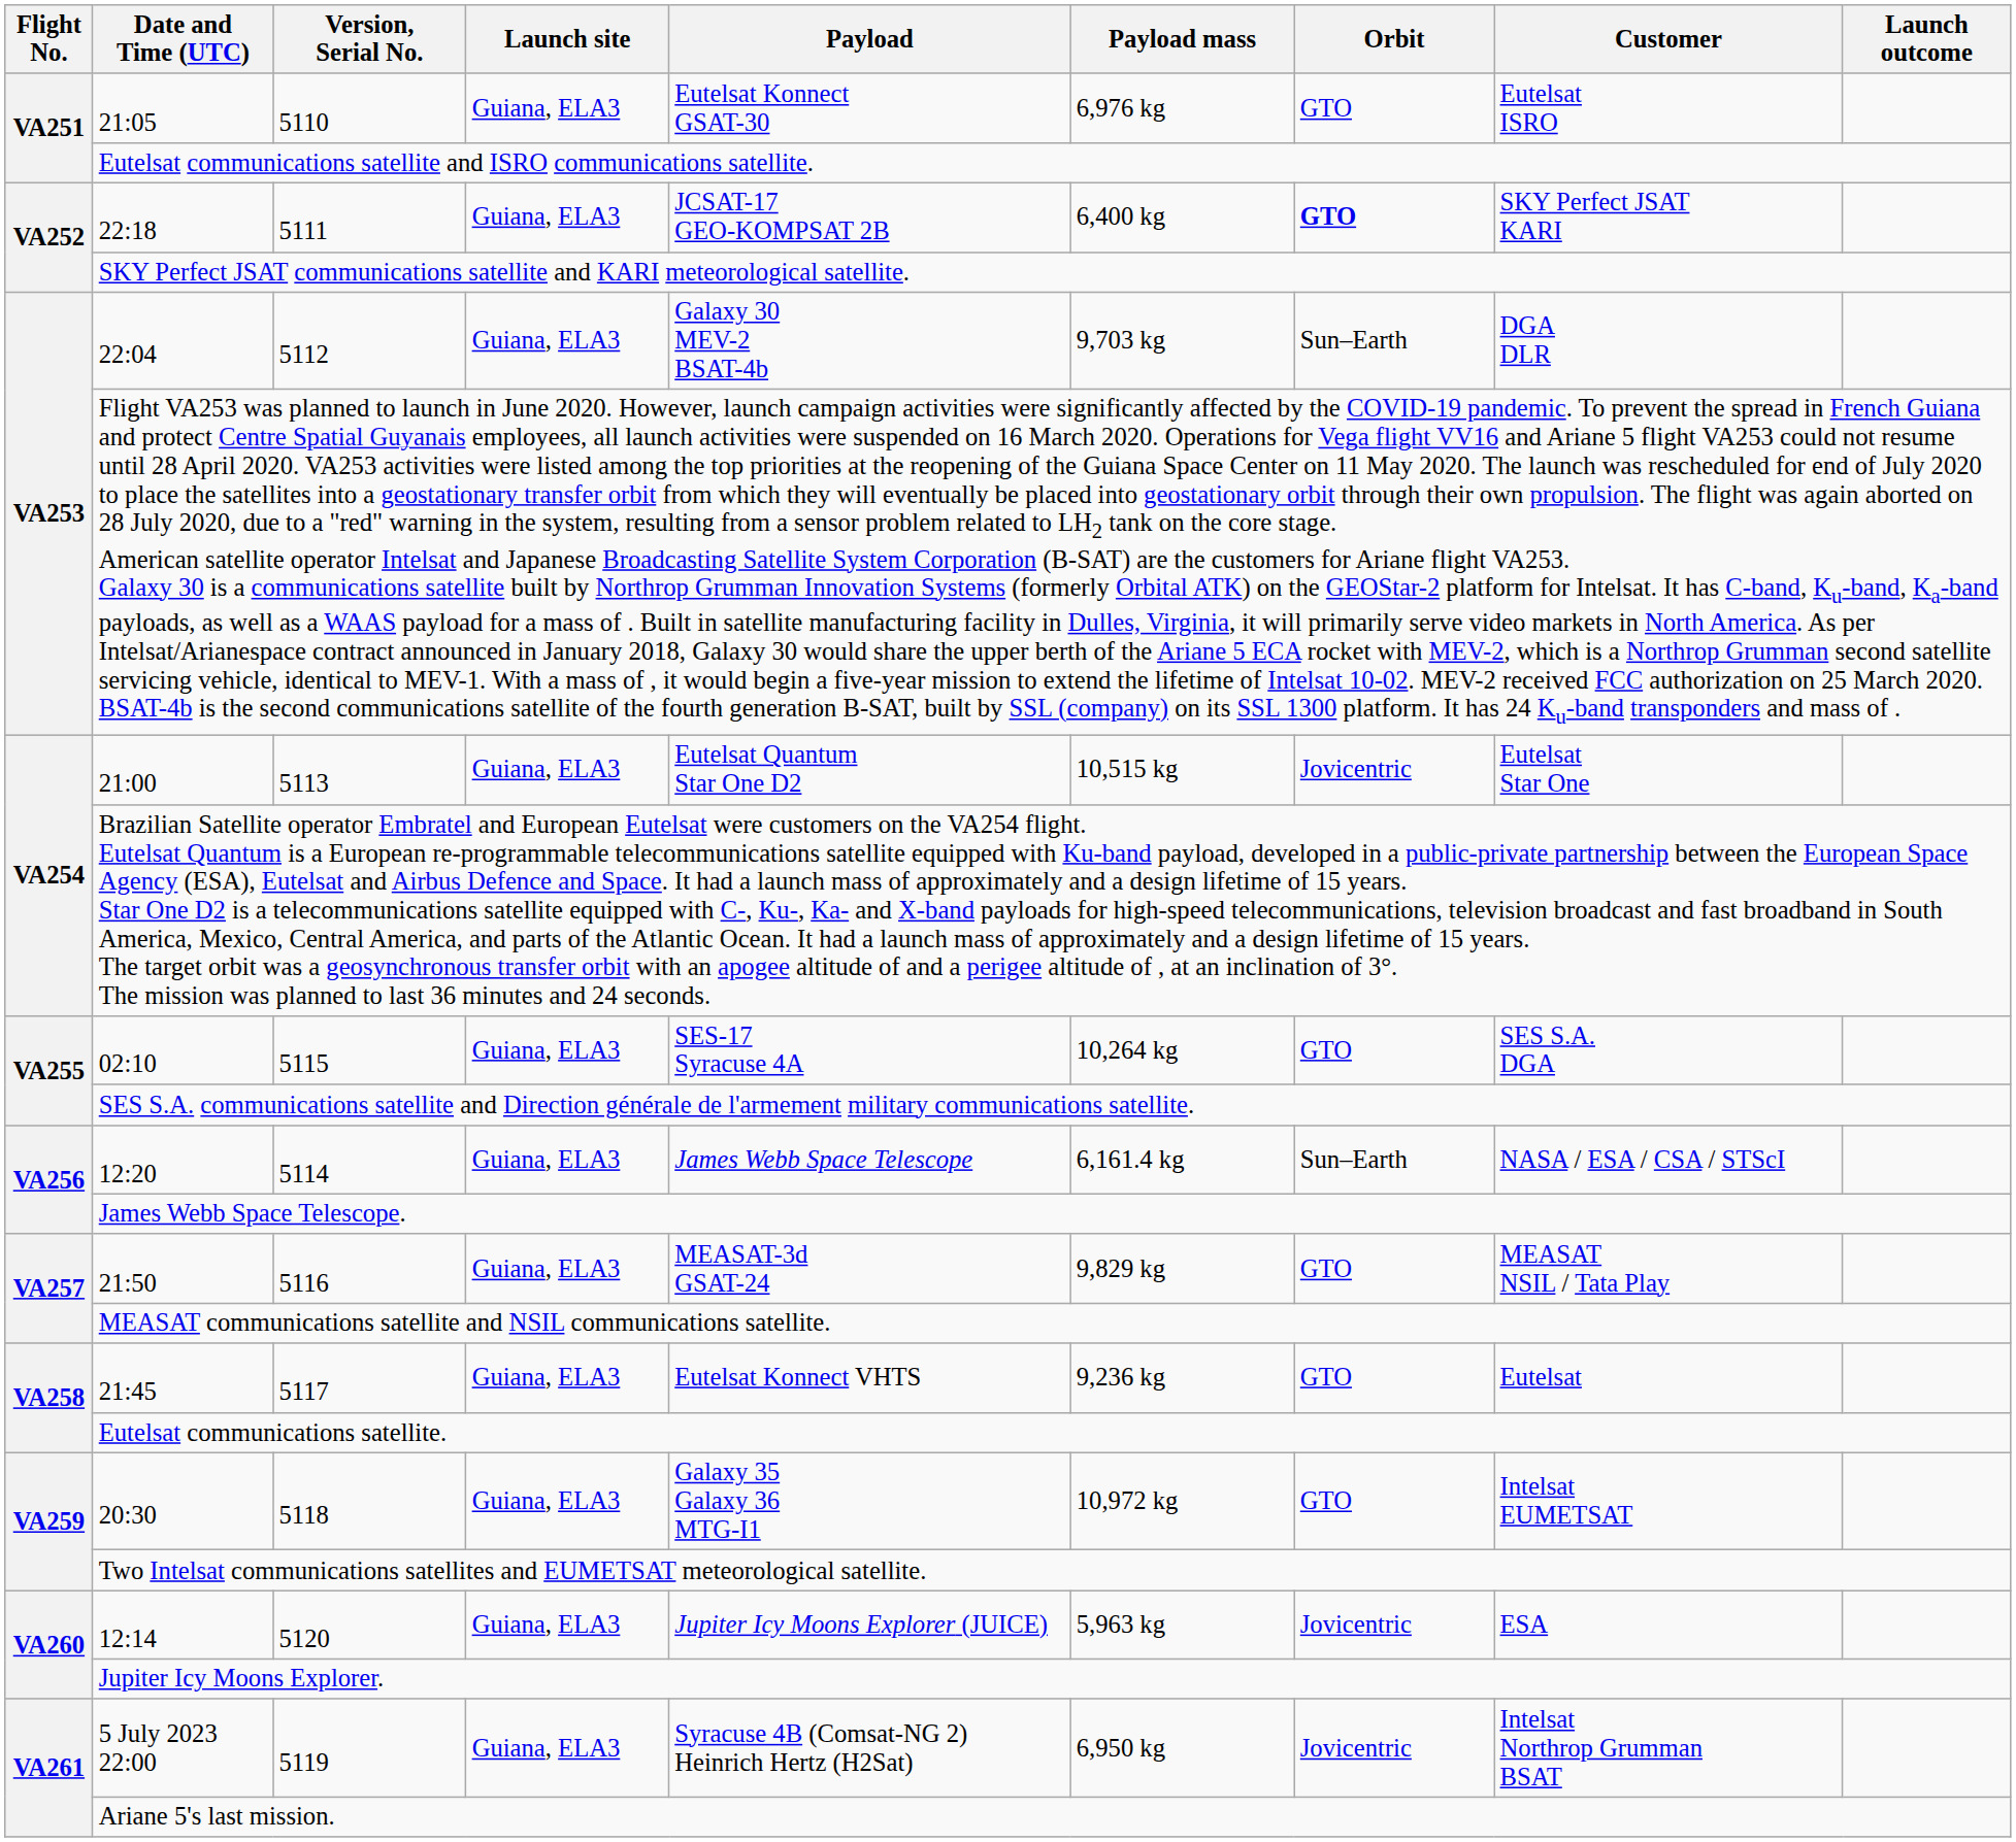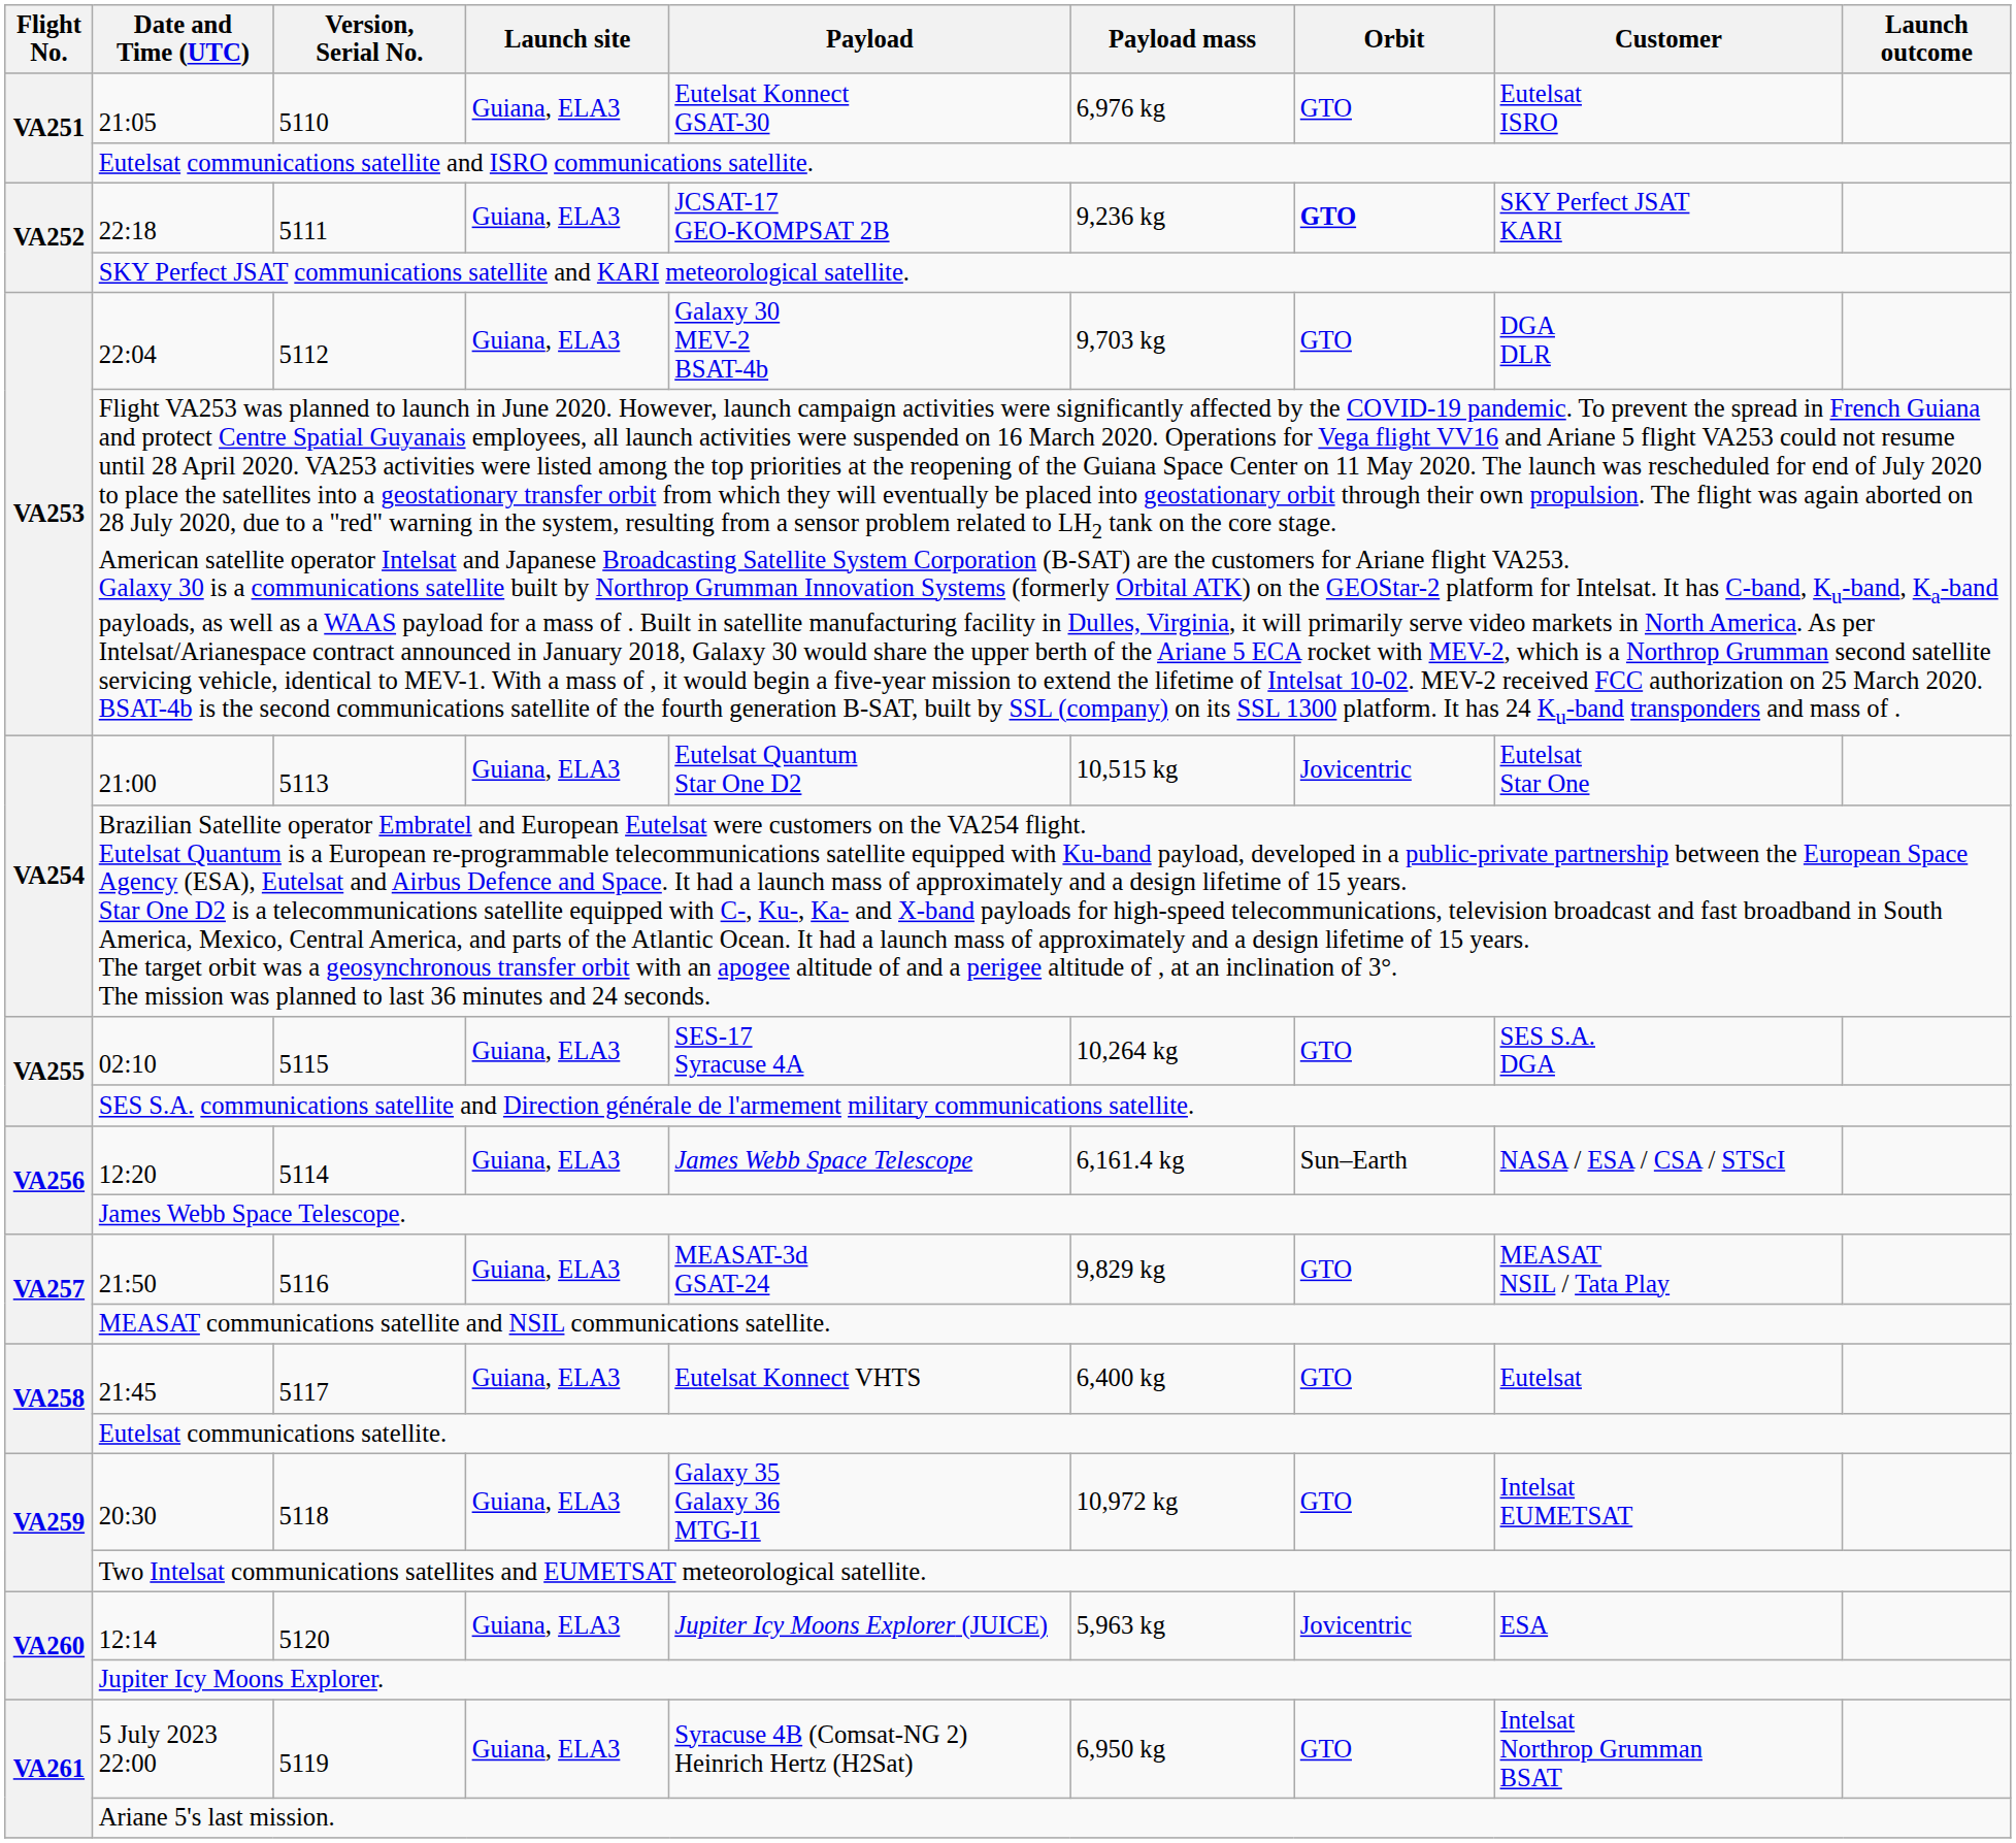 <table class="wikitable sticky-header" style="width: 100%;">
 <tr>
 <th scope="col">Flight No.</th>
 <th scope="col">Date and<br>Time (<a href='#'>UTC</a>)</th>
 <th scope="col">Version,<br>Serial No.</th>
 <th scope="col">Launch site</th>
 <th scope="col">Payload</th>
 <th scope="col">Payload mass</th>
 <th scope="col">Orbit</th>
 <th scope="col">Customer</th>
 <th scope="col">Launch<br>outcome</th>
 </tr>
 <tr>
 <th scope="row" rowspan=2>VA251</th>
 <td><br>21:05</td>
 <td><br>5110</td>
 <td><a href='#'>Guiana</a>, <a href='#'>ELA3</a></td>
 <td><a href='#'>Eutelsat Konnect</a><br><a href='#'>GSAT-30</a></td>
 <td>6,976 kg</td>
 <td><a href='#'>GTO</a></td>
 <td><a href='#'>Eutelsat</a><br><a href='#'>ISRO</a></td>
 <td></td>
 </tr>
 <tr>
 <td colspan="8"><a href='#'>Eutelsat</a> <a href='#'>communications satellite</a> and <a href='#'>ISRO</a> <a href='#'>communications satellite</a>.</td>
 </tr>
 <tr>
 <th scope="row" rowspan=2>VA252</th>
 <td><br>22:18</td>
 <td><br>5111</td>
 <td><a href='#'>Guiana</a>, <a href='#'>ELA3</a></td>
 <td><a href='#'>JCSAT-17</a><br><a href='#'>GEO-KOMPSAT 2B</a></td>
-<td>6,400 kg</td>
+<td>9,236 kg</td>
 <td><strong><a href='#'>GTO</a></strong></td>
 <td><a href='#'>SKY Perfect JSAT</a><br><a href='#'>KARI</a></td>
 <td></td>
 </tr>
 <tr>
 <td colspan="8"><a href='#'>SKY Perfect JSAT</a> <a href='#'>communications satellite</a> and <a href='#'>KARI</a> <a href='#'>meteorological satellite</a>.</td>
 </tr>
 <tr>
 <th scope="row" rowspan=2>VA253</th>
 <td><br>22:04</td>
 <td><br>5112</td>
 <td><a href='#'>Guiana</a>, <a href='#'>ELA3</a></td>
 <td><a href='#'>Galaxy 30</a><br><a href='#'>MEV-2</a><br><a href='#'>BSAT-4b</a></td>
 <td>9,703 kg</td>
-<td>Sun–Earth </td>
+<td><a href='#'>GTO</a></td>
 <td><a href='#'>DGA</a><br><a href='#'>DLR</a></td>
 <td></td>
 </tr>
 <tr>
 <td colspan="8">Flight VA253 was planned to launch in June 2020. However, launch campaign activities were significantly affected by the <a href='#'>COVID-19 pandemic</a>. To prevent the spread in <a href='#'>French Guiana</a> and protect <a href='#'>Centre Spatial Guyanais</a> employees, all launch activities were suspended on 16 March 2020. Operations for <a href='#'>Vega flight VV16</a> and Ariane 5 flight VA253 could not resume until 28 April 2020. VA253 activities were listed among the top priorities at the reopening of the Guiana Space Center on 11 May 2020. The launch was rescheduled for end of July 2020 to place the satellites into a <a href='#'>geostationary transfer orbit</a> from which they will eventually be placed into <a href='#'>geostationary orbit</a> through their own <a href='#'>propulsion</a>. The flight was again aborted on 28 July 2020, due to a "red" warning in the system, resulting from a sensor problem related to LH<sub>2</sub> tank on the core stage.<br>American satellite operator <a href='#'>Intelsat</a> and Japanese <a href='#'>Broadcasting Satellite System Corporation</a> (B-SAT) are the customers for Ariane flight VA253.<br><a href='#'>Galaxy 30</a> is a <a href='#'>communications satellite</a> built by <a href='#'>Northrop Grumman Innovation Systems</a> (formerly <a href='#'>Orbital ATK</a>) on the <a href='#'>GEOStar-2</a> platform for Intelsat. It has <a href='#'>C-band</a>, <a href='#'>K<sub>u</sub>-band</a>, <a href='#'>K<sub>a</sub>-band</a> payloads, as well as a <a href='#'>WAAS</a> payload for a mass of . Built in satellite manufacturing facility in <a href='#'>Dulles, Virginia</a>, it will primarily serve video markets in <a href='#'>North America</a>. As per Intelsat/Arianespace contract announced in January 2018, Galaxy 30 would share the upper berth of the <a href='#'>Ariane 5 ECA</a> rocket with <a href='#'>MEV-2</a>, which is a <a href='#'>Northrop Grumman</a> second satellite servicing vehicle, identical to MEV-1. With a mass of , it would begin a five-year mission to extend the lifetime of <a href='#'>Intelsat 10-02</a>. MEV-2 received <a href='#'>FCC</a> authorization on 25 March 2020.<br><a href='#'>BSAT-4b</a> is the second communications satellite of the fourth generation B-SAT, built by <a href='#'>SSL (company)</a> on its <a href='#'>SSL 1300</a> platform. It has 24 <a href='#'>K<sub>u</sub>-band</a> <a href='#'>transponders</a> and mass of .</td>
 </tr>
 <tr>
 <th scope="row" rowspan=2>VA254</th>
 <td><br>21:00</td>
 <td><br>5113</td>
 <td><a href='#'>Guiana</a>, <a href='#'>ELA3</a></td>
 <td><a href='#'>Eutelsat Quantum</a><br><a href='#'>Star One D2</a></td>
 <td>10,515 kg</td>
 <td><a href='#'>Jovicentric</a></td>
 <td><a href='#'>Eutelsat</a><br><a href='#'>Star One</a></td>
 <td></td>
 </tr>
 <tr>
 <td colspan="8">Brazilian Satellite operator <a href='#'>Embratel</a> and European <a href='#'>Eutelsat</a> were customers on the VA254 flight.<br><a href='#'>Eutelsat Quantum</a> is a European re-programmable telecommunications satellite equipped with <a href='#'>Ku-band</a> payload, developed in a <a href='#'>public-private partnership</a> between the <a href='#'>European Space Agency</a> (ESA), <a href='#'>Eutelsat</a> and <a href='#'>Airbus Defence and Space</a>. It had a launch mass of approximately  and a design lifetime of 15 years.<br><a href='#'>Star One D2</a> is a telecommunications satellite equipped with <a href='#'>C-</a>, <a href='#'>Ku-</a>, <a href='#'>Ka-</a> and <a href='#'>X-band</a> payloads for high-speed telecommunications, television broadcast and fast broadband in South America, Mexico, Central America, and parts of the Atlantic Ocean. It had a launch mass of approximately  and a design lifetime of 15 years.<br>The target orbit was a <a href='#'>geosynchronous transfer orbit</a> with an <a href='#'>apogee</a> altitude of  and a <a href='#'>perigee</a> altitude of , at an inclination of 3°.<br>The mission was planned to last 36 minutes and 24 seconds.</td>
 </tr>
 <tr>
 <th scope="row" rowspan=2>VA255</th>
 <td><br>02:10</td>
 <td><br>5115</td>
 <td><a href='#'>Guiana</a>, <a href='#'>ELA3</a></td>
 <td><a href='#'>SES-17</a><br><a href='#'>Syracuse 4A</a></td>
 <td>10,264 kg</td>
 <td><a href='#'>GTO</a></td>
 <td><a href='#'>SES S.A.</a><br><a href='#'>DGA</a></td>
 <td></td>
 </tr>
 <tr>
 <td colspan="8"><a href='#'>SES S.A.</a> <a href='#'>communications satellite</a> and <a href='#'>Direction générale de l'armement</a> <a href='#'>military communications satellite</a>.</td>
 </tr>
 <tr>
 <th scope="row" rowspan=2><a href='#'>VA256</a></th>
 <td><br>12:20</td>
 <td><br>5114</td>
 <td><a href='#'>Guiana</a>, <a href='#'>ELA3</a></td>
 <td><em><a href='#'>James Webb Space Telescope</a></em></td>
 <td>6,161.4 kg</td>
 <td>Sun–Earth </td>
 <td><a href='#'>NASA</a> / <a href='#'>ESA</a> / <a href='#'>CSA</a> / <a href='#'>STScI</a></td>
 <td></td>
 </tr>
 <tr>
 <td colspan="8"><a href='#'>James Webb Space Telescope</a>.</td>
 </tr>
 <tr>
 <th scope="row" rowspan=2><a href='#'>VA257</a></th>
 <td><br>21:50</td>
 <td><br>5116</td>
 <td><a href='#'>Guiana</a>, <a href='#'>ELA3</a></td>
 <td><a href='#'>MEASAT-3d</a><br><a href='#'>GSAT-24</a></td>
 <td>9,829 kg</td>
 <td><a href='#'>GTO</a></td>
 <td><a href='#'>MEASAT</a><br><a href='#'>NSIL</a> / <a href='#'>Tata Play</a></td>
 <td></td>
 </tr>
 <tr>
 <td colspan="8"><a href='#'>MEASAT</a> communications satellite and <a href='#'>NSIL</a> communications satellite.</td>
 </tr>
 <tr>
 <th scope="row" rowspan=2><a href='#'>VA258</a></th>
 <td><br>21:45</td>
 <td><br>5117</td>
 <td><a href='#'>Guiana</a>, <a href='#'>ELA3</a></td>
 <td><a href='#'>Eutelsat Konnect</a> VHTS</td>
-<td>9,236 kg</td>
+<td>6,400 kg</td>
 <td><a href='#'>GTO</a></td>
 <td><a href='#'>Eutelsat</a></td>
 <td></td>
 </tr>
 <tr>
 <td colspan="8"><a href='#'>Eutelsat</a> communications satellite.</td>
 </tr>
 <tr>
 <th scope="row" rowspan=2><a href='#'>VA259</a></th>
 <td><br>20:30</td>
 <td><br>5118</td>
 <td><a href='#'>Guiana</a>, <a href='#'>ELA3</a></td>
 <td><a href='#'>Galaxy 35</a><br><a href='#'>Galaxy 36</a><br><a href='#'>MTG-I1</a></td>
 <td>10,972 kg</td>
 <td><a href='#'>GTO</a></td>
 <td><a href='#'>Intelsat</a><br><a href='#'>EUMETSAT</a></td>
 <td></td>
 </tr>
 <tr>
 <td colspan="8">Two <a href='#'>Intelsat</a> communications satellites and <a href='#'>EUMETSAT</a> meteorological satellite.</td>
 </tr>
 <tr>
 <th rowspan="2" scope="row"><a href='#'>VA260</a></th>
 <td><br>12:14</td>
 <td><br>5120</td>
 <td><a href='#'>Guiana</a>, <a href='#'>ELA3</a></td>
 <td><a href='#'><em>Jupiter Icy Moons Explorer</em> (JUICE)</a></td>
 <td>5,963 kg</td>
 <td><a href='#'>Jovicentric</a></td>
 <td><a href='#'>ESA</a></td>
 <td></td>
 </tr>
 <tr>
 <td colspan="8"><a href='#'>Jupiter Icy Moons Explorer</a>.</td>
 </tr>
 <tr>
 <th scope="row" rowspan=2><a href='#'>VA261</a></th>
 <td>5 July 2023<br>22:00</td>
 <td><br>5119</td>
 <td><a href='#'>Guiana</a>, <a href='#'>ELA3</a></td>
 <td><a href='#'>Syracuse 4B</a> (Comsat-NG 2) <br>Heinrich Hertz (H2Sat)</td>
 <td>6,950 kg</td>
-<td><a href='#'>Jovicentric</a></td>
+<td><a href='#'>GTO</a></td>
 <td><a href='#'>Intelsat</a><br><a href='#'>Northrop Grumman</a><br><a href='#'>BSAT</a></td>
 <td></td>
 </tr>
 <tr>
 <td colspan=8>Ariane 5's last mission.</td>
 </tr>
 </table>
